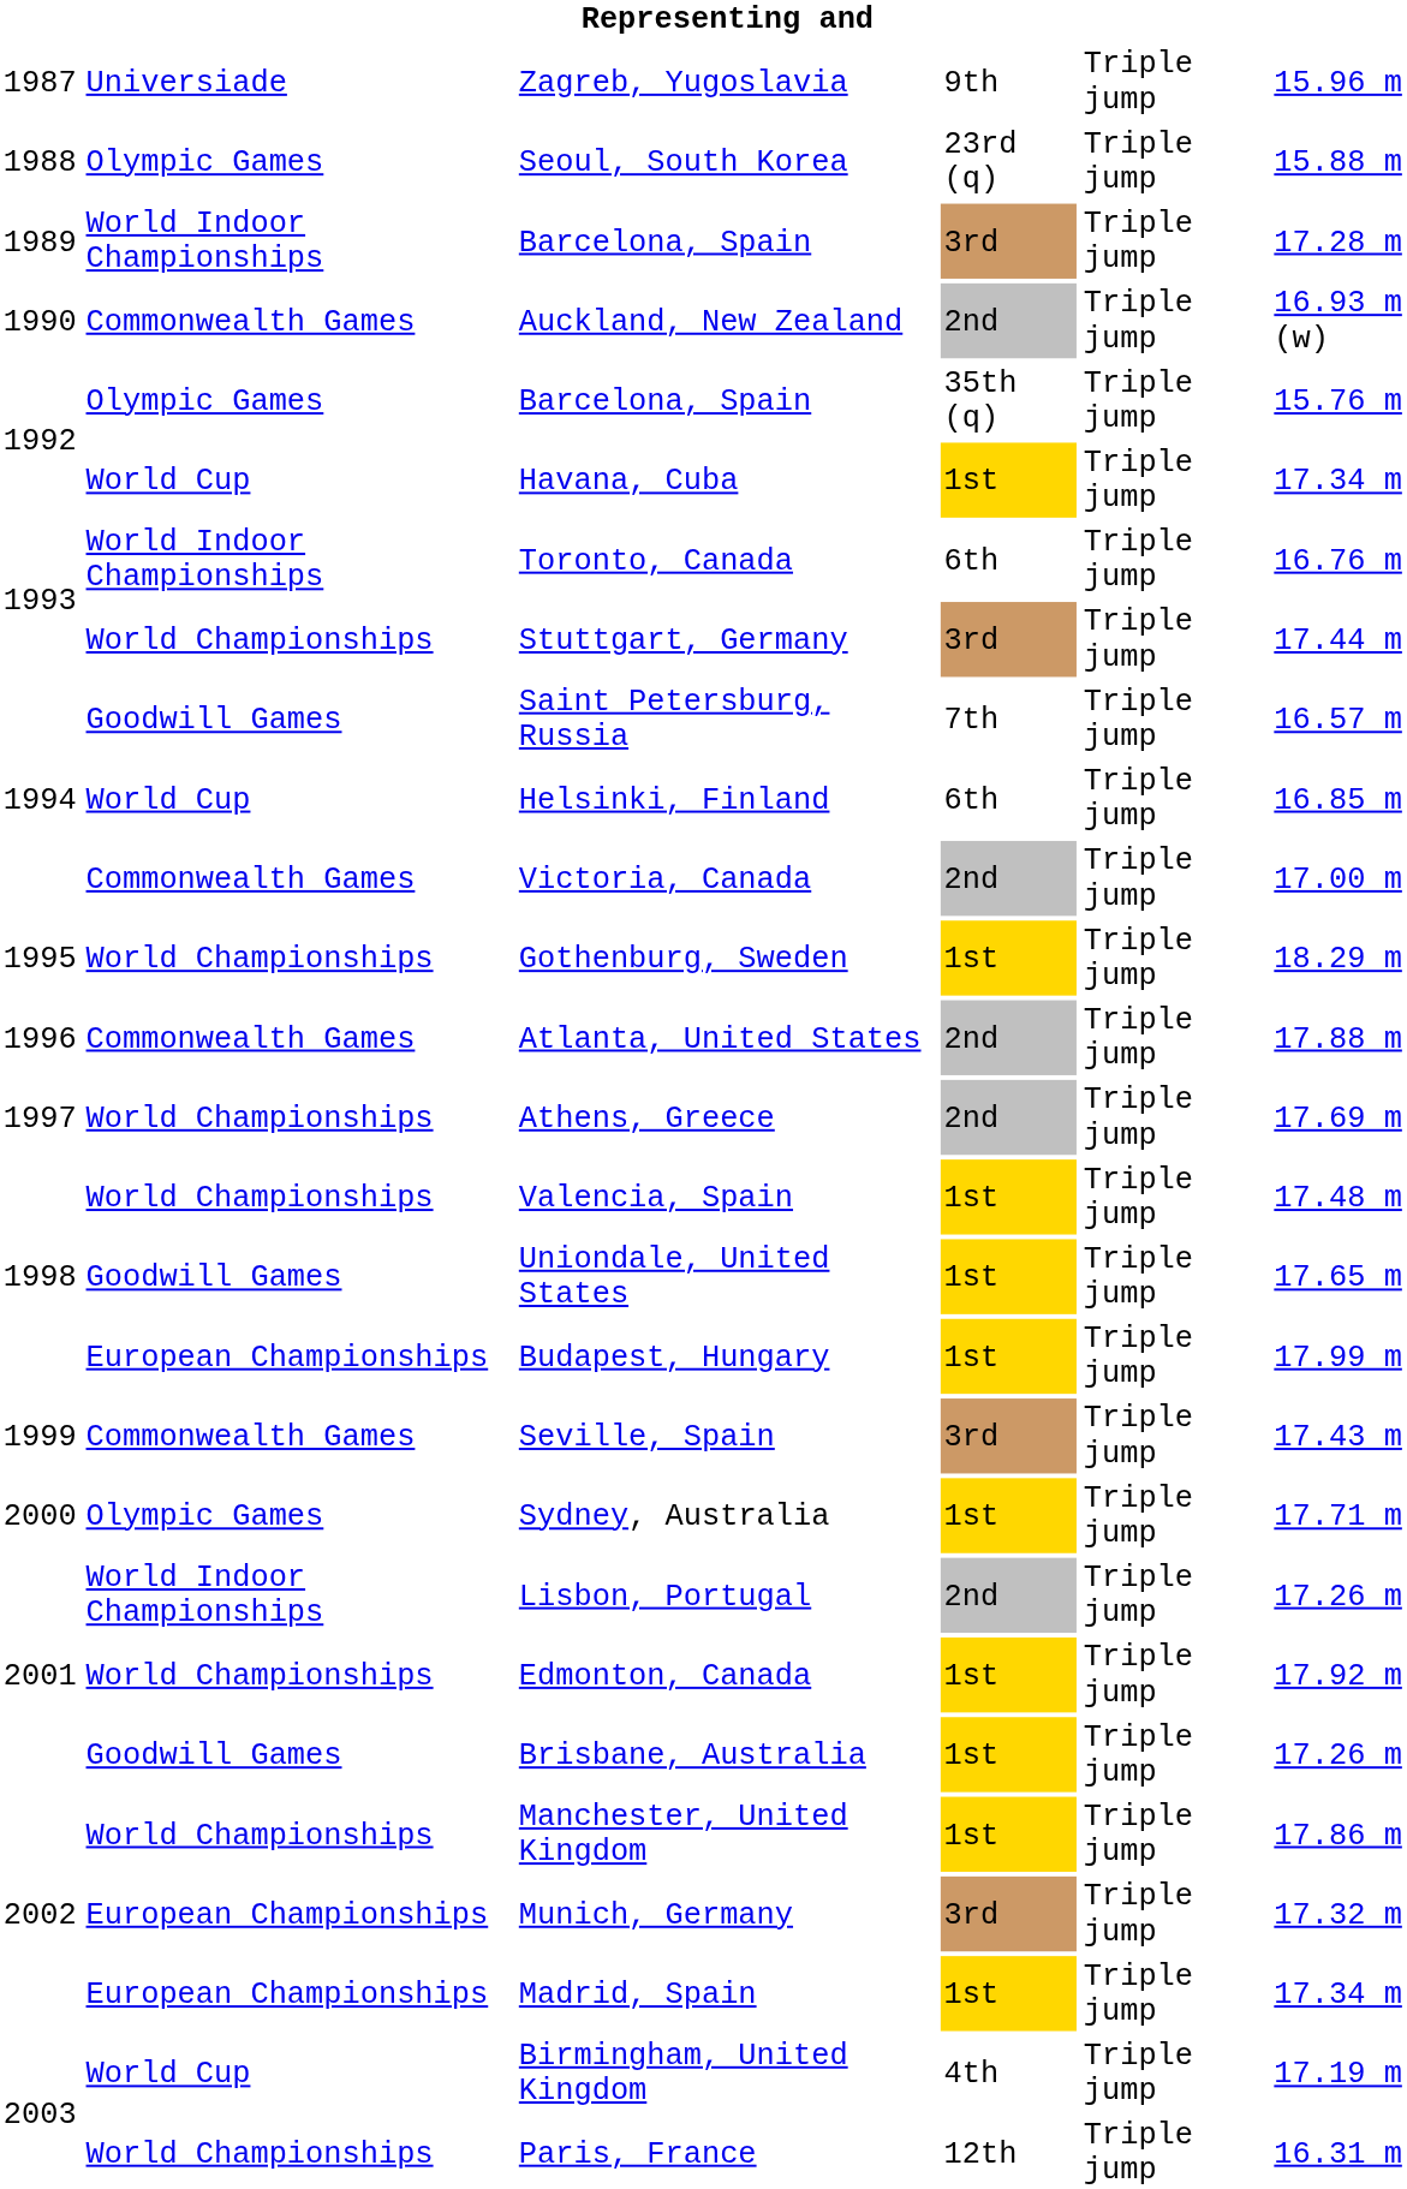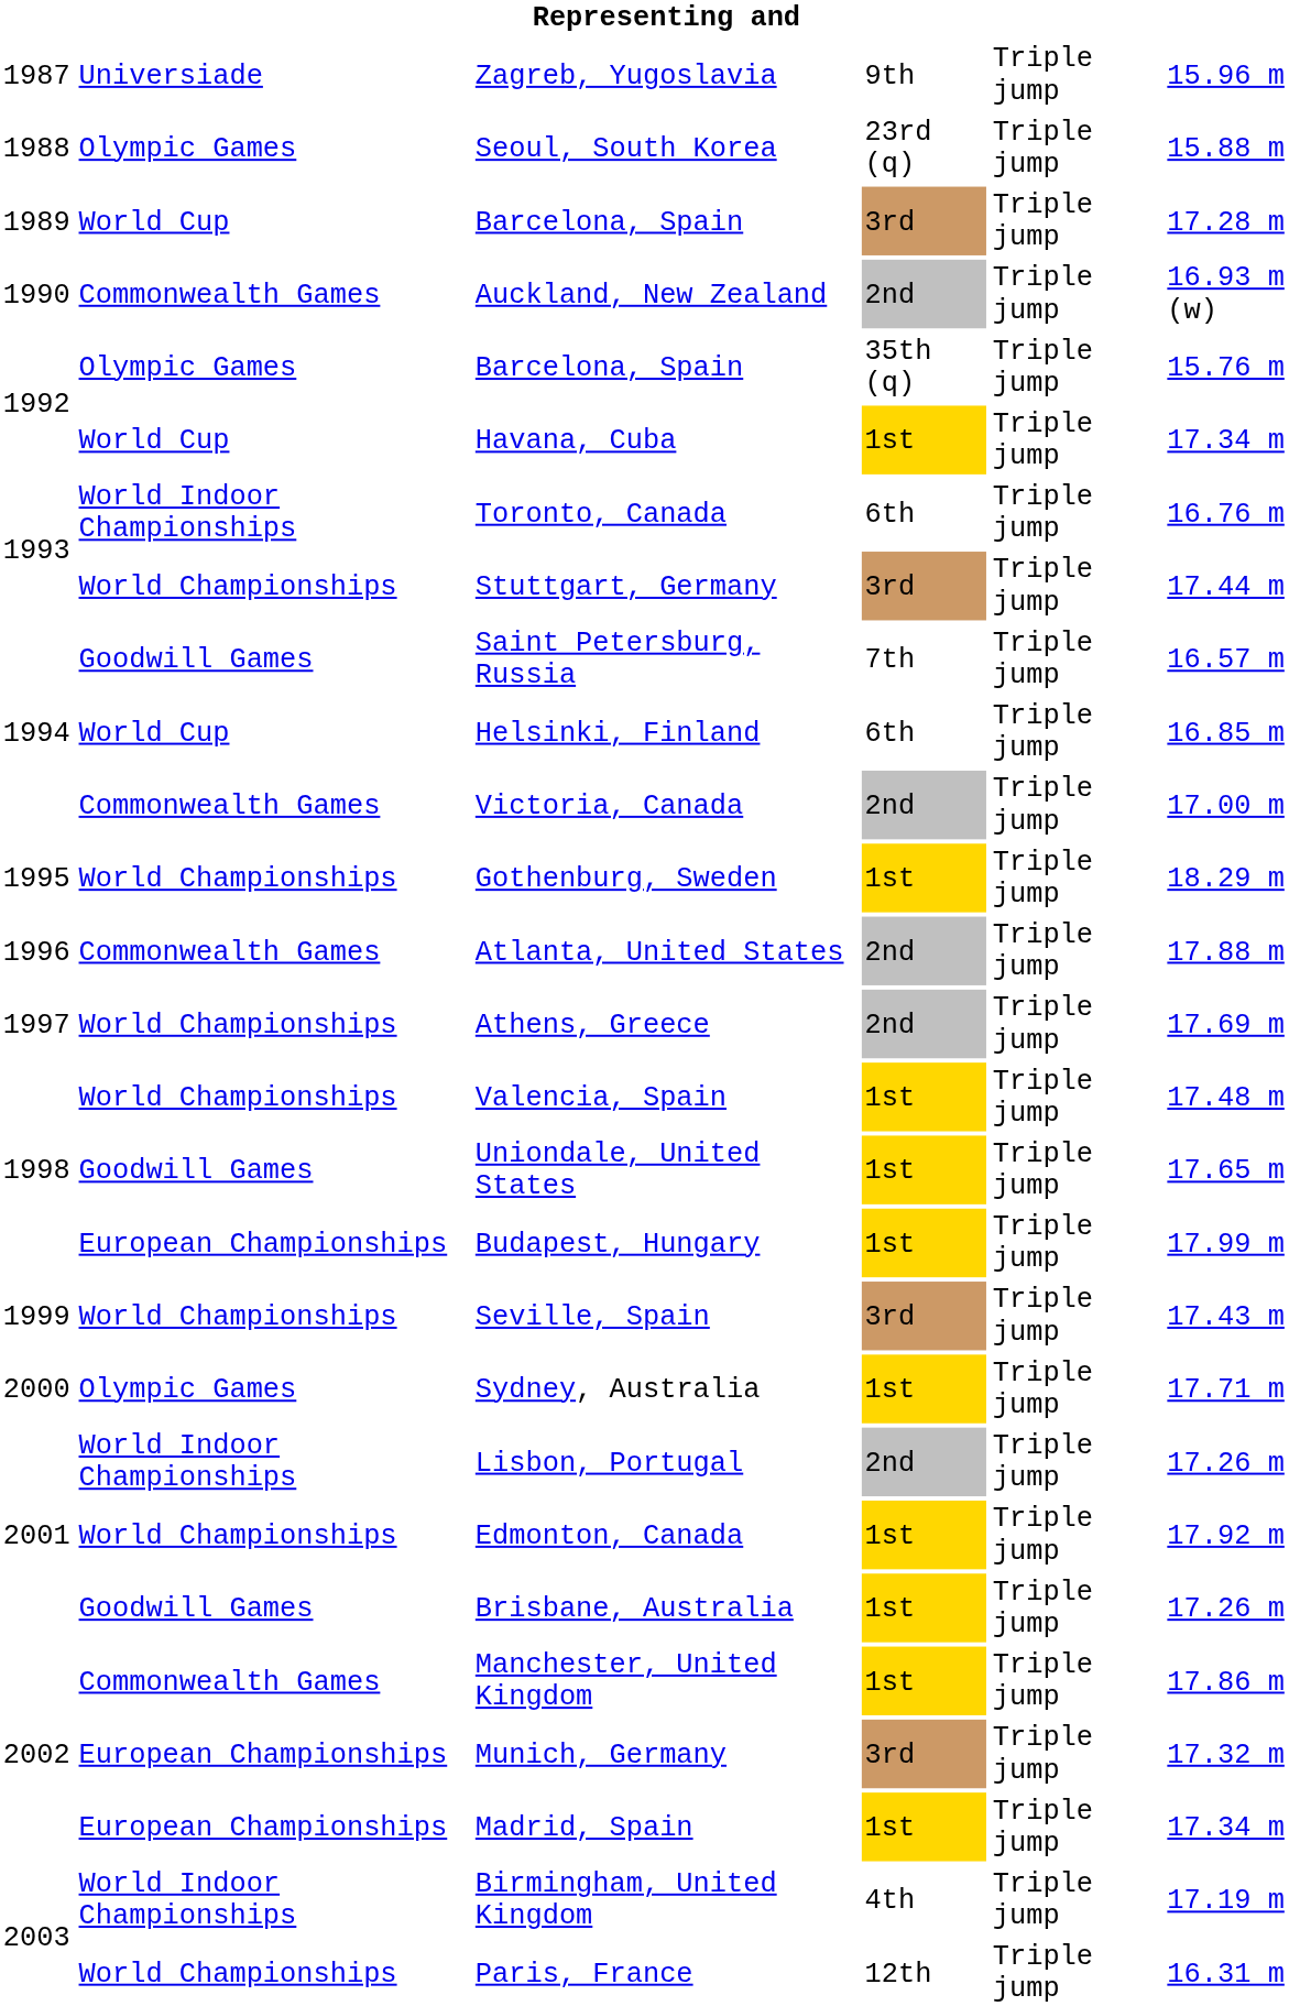 <table>
 <tr>
 <th colspan="6">Representing  and </th>
 </tr>
 <tr>
 <td>1987</td>
 <td><a href='#'>Universiade</a></td>
 <td><a href='#'>Zagreb, Yugoslavia</a></td>
 <td>9th</td>
 <td>Triple jump</td>
 <td><a href='#'>15.96 m</a></td>
 </tr>
 <tr>
 <td>1988</td>
 <td><a href='#'>Olympic Games</a></td>
 <td><a href='#'>Seoul, South Korea</a></td>
 <td>23rd (q)</td>
 <td>Triple jump</td>
 <td><a href='#'>15.88 m</a></td>
 </tr>
 <tr>
 <td>1989</td>
-<td><a href='#'>World Indoor Championships</a></td>
+<td><a href='#'>World Cup</a></td>
 <td><a href='#'>Barcelona, Spain</a></td>
 <td bgcolor=cc9966>3rd</td>
 <td>Triple jump</td>
 <td><a href='#'>17.28 m</a></td>
 </tr>
 <tr>
 <td>1990</td>
 <td><a href='#'>Commonwealth Games</a></td>
 <td><a href='#'>Auckland, New Zealand</a></td>
 <td bgcolor=silver>2nd</td>
 <td>Triple jump</td>
 <td><a href='#'>16.93 m</a> (w)</td>
 </tr>
 <tr>
 <td rowspan=2>1992</td>
 <td><a href='#'>Olympic Games</a></td>
 <td><a href='#'>Barcelona, Spain</a></td>
 <td>35th (q)</td>
 <td>Triple jump</td>
 <td><a href='#'>15.76 m</a></td>
 </tr>
 <tr>
 <td><a href='#'>World Cup</a></td>
 <td><a href='#'>Havana, Cuba</a></td>
 <td bgcolor=gold>1st</td>
 <td>Triple jump</td>
 <td><a href='#'>17.34 m</a></td>
 </tr>
 <tr>
 <td rowspan=2>1993</td>
 <td><a href='#'>World Indoor Championships</a></td>
 <td><a href='#'>Toronto, Canada</a></td>
 <td>6th</td>
 <td>Triple jump</td>
 <td><a href='#'>16.76 m</a></td>
 </tr>
 <tr>
 <td><a href='#'>World Championships</a></td>
 <td><a href='#'>Stuttgart, Germany</a></td>
 <td bgcolor=cc9966>3rd</td>
 <td>Triple jump</td>
 <td><a href='#'>17.44 m</a></td>
 </tr>
 <tr>
 <td rowspan=3>1994</td>
 <td><a href='#'>Goodwill Games</a></td>
 <td><a href='#'>Saint Petersburg, Russia</a></td>
 <td>7th</td>
 <td>Triple jump</td>
 <td><a href='#'>16.57 m</a></td>
 </tr>
 <tr>
 <td><a href='#'>World Cup</a></td>
 <td><a href='#'>Helsinki, Finland</a></td>
 <td>6th</td>
 <td>Triple jump</td>
 <td><a href='#'>16.85 m</a></td>
 </tr>
 <tr>
 <td><a href='#'>Commonwealth Games</a></td>
 <td><a href='#'>Victoria, Canada</a></td>
 <td bgcolor=silver>2nd</td>
 <td>Triple jump</td>
 <td><a href='#'>17.00 m</a></td>
 </tr>
 <tr>
 <td>1995</td>
 <td><a href='#'>World Championships</a></td>
 <td><a href='#'>Gothenburg, Sweden</a></td>
 <td bgcolor=gold>1st</td>
 <td>Triple jump</td>
 <td><a href='#'>18.29 m</a></td>
 </tr>
 <tr>
 <td>1996</td>
 <td><a href='#'>Commonwealth Games</a></td>
 <td><a href='#'>Atlanta, United States</a></td>
 <td bgcolor=silver>2nd</td>
 <td>Triple jump</td>
 <td><a href='#'>17.88 m</a></td>
 </tr>
 <tr>
 <td>1997</td>
 <td><a href='#'>World Championships</a></td>
 <td><a href='#'>Athens, Greece</a></td>
 <td bgcolor=silver>2nd</td>
 <td>Triple jump</td>
 <td><a href='#'>17.69 m</a></td>
 </tr>
 <tr>
 <td rowspan=3>1998</td>
 <td><a href='#'>World Championships</a></td>
 <td><a href='#'>Valencia, Spain</a></td>
 <td bgcolor=gold>1st</td>
 <td>Triple jump</td>
 <td><a href='#'>17.48 m</a></td>
 </tr>
 <tr>
 <td><a href='#'>Goodwill Games</a></td>
 <td><a href='#'>Uniondale, United States</a></td>
 <td bgcolor=gold>1st</td>
 <td>Triple jump</td>
 <td><a href='#'>17.65 m</a></td>
 </tr>
 <tr>
 <td><a href='#'>European Championships</a></td>
 <td><a href='#'>Budapest, Hungary</a></td>
 <td bgcolor=gold>1st</td>
 <td>Triple jump</td>
 <td><a href='#'>17.99 m</a></td>
 </tr>
 <tr>
 <td>1999</td>
-<td><a href='#'>Commonwealth Games</a></td>
+<td><a href='#'>World Championships</a></td>
 <td><a href='#'>Seville, Spain</a></td>
 <td bgcolor=cc9966>3rd</td>
 <td>Triple jump</td>
 <td><a href='#'>17.43 m</a></td>
 </tr>
 <tr>
 <td>2000</td>
 <td><a href='#'>Olympic Games</a></td>
 <td><a href='#'>Sydney</a>, Australia</td>
 <td bgcolor=gold>1st</td>
 <td>Triple jump</td>
 <td><a href='#'>17.71 m</a></td>
 </tr>
 <tr>
 <td rowspan=3>2001</td>
 <td><a href='#'>World Indoor Championships</a></td>
 <td><a href='#'>Lisbon, Portugal</a></td>
 <td bgcolor=silver>2nd</td>
 <td>Triple jump</td>
 <td><a href='#'>17.26 m</a></td>
 </tr>
 <tr>
 <td><a href='#'>World Championships</a></td>
 <td><a href='#'>Edmonton, Canada</a></td>
 <td bgcolor=gold>1st</td>
 <td>Triple jump</td>
 <td><a href='#'>17.92 m</a></td>
 </tr>
 <tr>
 <td><a href='#'>Goodwill Games</a></td>
 <td><a href='#'>Brisbane, Australia</a></td>
 <td bgcolor=gold>1st</td>
 <td>Triple jump</td>
 <td><a href='#'>17.26 m</a></td>
 </tr>
 <tr>
 <td rowspan=3>2002</td>
-<td><a href='#'>World Championships</a></td>
+<td><a href='#'>Commonwealth Games</a></td>
 <td><a href='#'>Manchester, United Kingdom</a></td>
 <td bgcolor=gold>1st</td>
 <td>Triple jump</td>
 <td><a href='#'>17.86 m</a></td>
 </tr>
 <tr>
 <td><a href='#'>European Championships</a></td>
 <td><a href='#'>Munich, Germany</a></td>
 <td bgcolor=cc9966>3rd</td>
 <td>Triple jump</td>
 <td><a href='#'>17.32 m</a></td>
 </tr>
 <tr>
 <td><a href='#'>European Championships</a></td>
 <td><a href='#'>Madrid, Spain</a></td>
 <td bgcolor=gold>1st</td>
 <td>Triple jump</td>
 <td><a href='#'>17.34 m</a></td>
 </tr>
 <tr>
 <td rowspan=2>2003</td>
-<td><a href='#'>World Cup</a></td>
+<td><a href='#'>World Indoor Championships</a></td>
 <td><a href='#'>Birmingham, United Kingdom</a></td>
 <td>4th</td>
 <td>Triple jump</td>
 <td><a href='#'>17.19 m</a></td>
 </tr>
 <tr>
 <td><a href='#'>World Championships</a></td>
 <td><a href='#'>Paris, France</a></td>
 <td>12th</td>
 <td>Triple jump</td>
 <td><a href='#'>16.31 m</a></td>
 </tr>
 </table>
